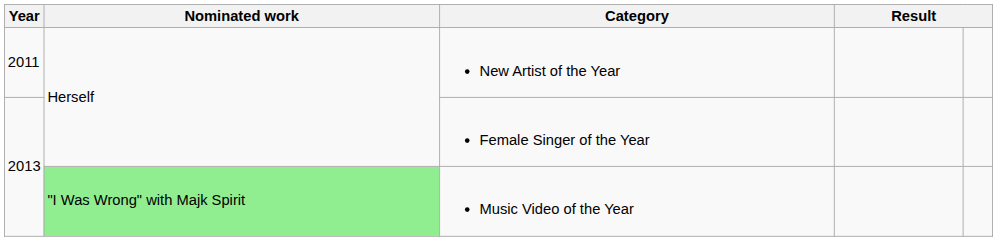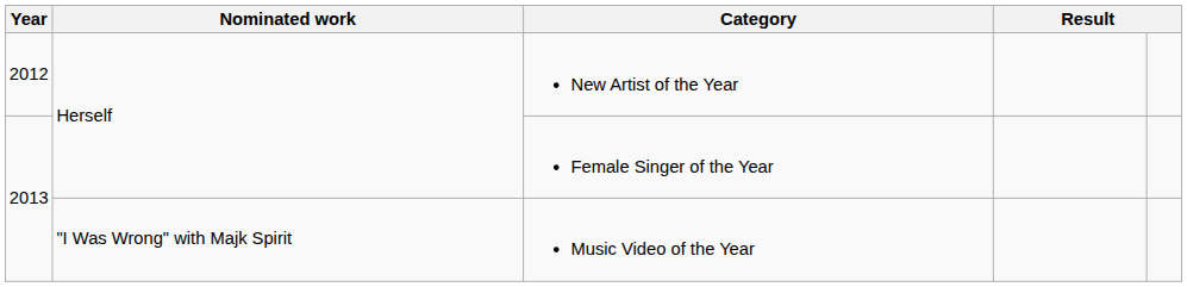 <table class="wikitable" style="text-align:left;">
 <tr>
 <th width=4% align=center>Year</th>
 <th width=40%>Nominated work</th>
 <th width=40%>Category</th>
 <th width=16% colspan=2>Result</th>
 </tr>
 <tr>
-<td>2011</td>
+<td>2012</td>
 <td rowspan=2>Herself</td>
 <td><br><ul><li>New Artist of the Year</li></ul></td>
 <td></td>
 <td width=3% align=center></td>
 </tr>
 <tr>
 <td rowspan=2>2013</td>
 <td><br><ul><li>Female Singer of the Year</li></ul></td>
 <td></td>
 <td width=3% align=center></td>
 </tr>
 <tr>
-<td style="background: lightgreen;">"I Was Wrong" with Majk Spirit</td>
+<td>"I Was Wrong" with Majk Spirit</td>
 <td><br><ul><li>Music Video of the Year</li></ul></td>
 <td></td>
 <td width=3% align=center></td>
 </tr>
 </table>
